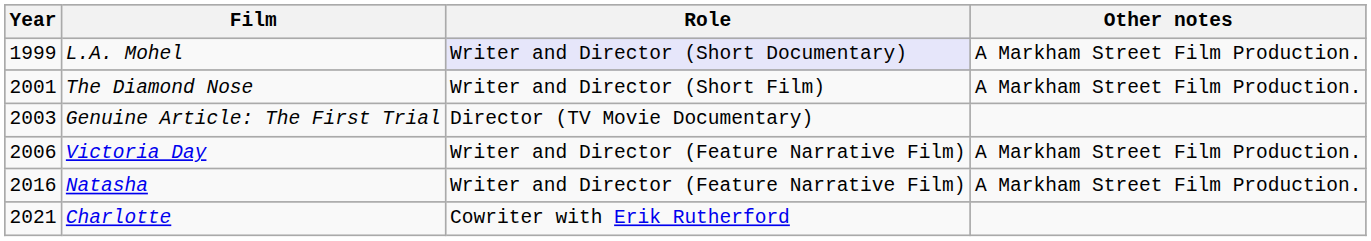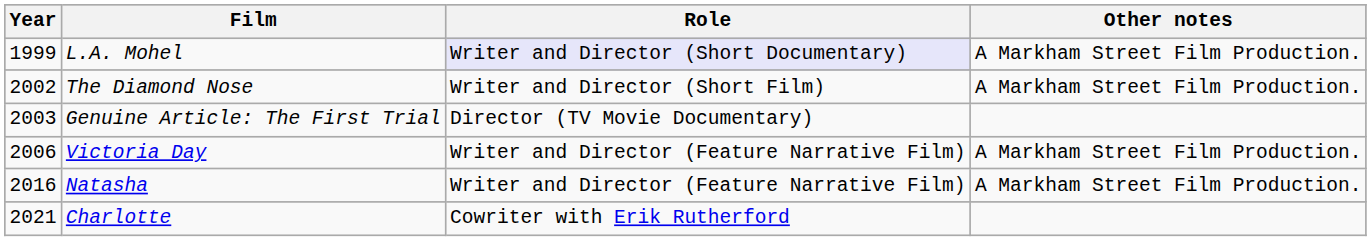 <table class=wikitable style="font-size: 90%;">
 <tr>
 <th>Year</th>
 <th>Film</th>
 <th>Role</th>
 <th>Other notes</th>
 </tr>
 <tr>
 <td>1999</td>
 <td><em>L.A. Mohel</em></td>
 <td style="background: lavender;">Writer and Director (Short Documentary)</td>
 <td>A Markham Street Film Production.</td>
 </tr>
 <tr>
-<td>2001</td>
+<td>2002</td>
 <td><em>The Diamond Nose</em></td>
 <td>Writer and Director (Short Film)</td>
 <td>A Markham Street Film Production.</td>
 </tr>
 <tr>
 <td>2003</td>
 <td><em>Genuine Article: The First Trial</em></td>
 <td>Director (TV Movie Documentary)</td>
 <td></td>
 </tr>
 <tr>
 <td>2006</td>
 <td><em><a href='#'>Victoria Day</a></em></td>
 <td>Writer and Director (Feature Narrative Film)</td>
 <td>A Markham Street Film Production.</td>
 </tr>
 <tr>
 <td>2016</td>
 <td><em><a href='#'>Natasha</a></em></td>
 <td>Writer and Director (Feature Narrative Film)</td>
 <td>A Markham Street Film Production.</td>
 </tr>
 <tr>
 <td>2021</td>
 <td><em><a href='#'>Charlotte</a></em></td>
 <td>Cowriter with <a href='#'>Erik Rutherford</a></td>
 </tr>
 </table>
